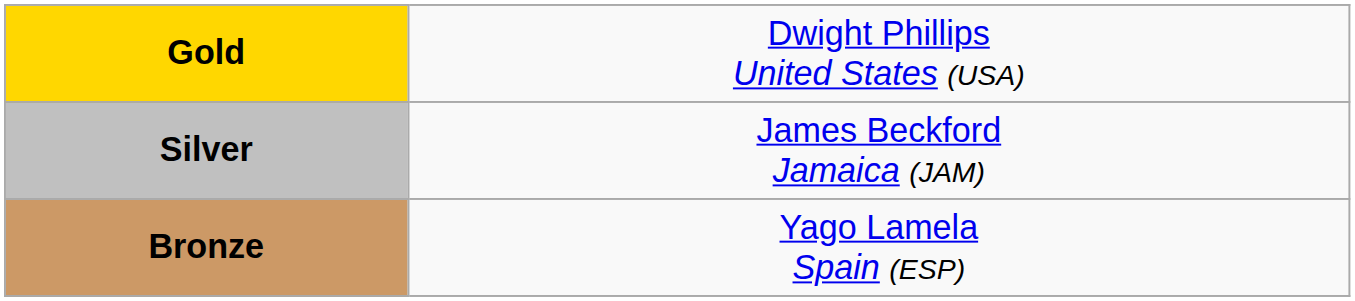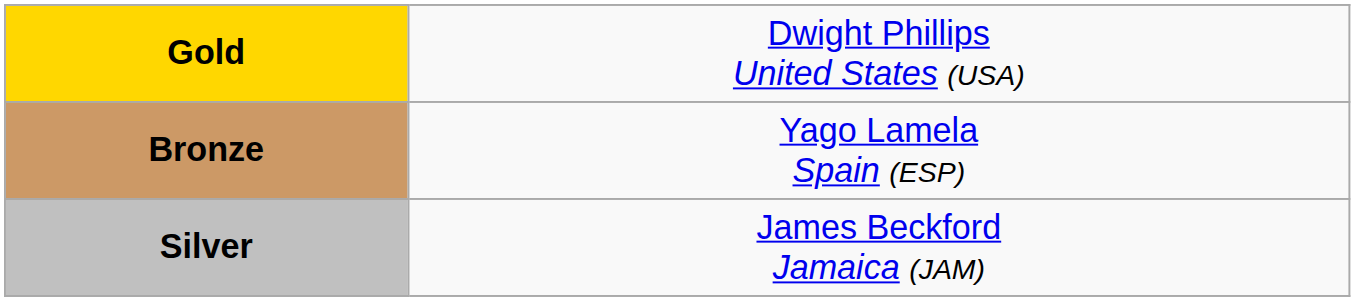 <table class="wikitable" style=" text-align:center; font-size:110%;" width="35%">
 <tr>
 <td bgcolor="gold"><strong>Gold</strong></td>
 <td> <a href='#'>Dwight Phillips</a><br><em><a href='#'>United States</a> <small>(USA)</small></em></td>
 </tr>
 <tr>
+<td bgcolor="CC9966"><strong>Bronze</strong></td>
+<td> <a href='#'>Yago Lamela</a><br><em><a href='#'>Spain</a> <small>(ESP)</small></em></td>
+</tr>
+<tr>
 <td bgcolor="silver"><strong>Silver</strong></td>
 <td> <a href='#'>James Beckford</a><br><em><a href='#'>Jamaica</a> <small>(JAM)</small></em></td>
 </tr>
-<tr>
-<td bgcolor="CC9966"><strong>Bronze</strong></td>
-<td> <a href='#'>Yago Lamela</a><br><em><a href='#'>Spain</a> <small>(ESP)</small></em></td>
-</tr>
 </table>
